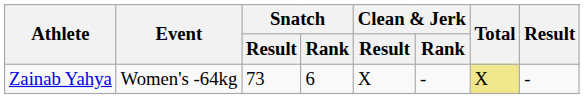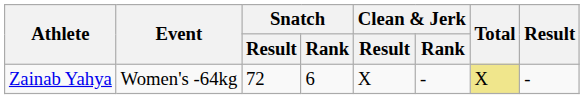 <table class="wikitable">
 <tr>
 <th rowspan="2">Athlete</th>
 <th rowspan="2">Event</th>
 <th colspan="2">Snatch</th>
 <th colspan="2">Clean & Jerk</th>
 <th rowspan="2">Total</th>
 <th rowspan="2">Result</th>
 </tr>
 <tr>
 <th>Result</th>
 <th>Rank</th>
 <th>Result</th>
 <th>Rank</th>
 </tr>
 <tr>
 <td><a href='#'>Zainab Yahya</a></td>
 <td>Women's -64kg</td>
-<td>73</td>
+<td>72</td>
 <td>6</td>
 <td>X</td>
 <td>-</td>
 <td style="background: khaki;">X</td>
 <td>-</td>
 </tr>
 </table>
